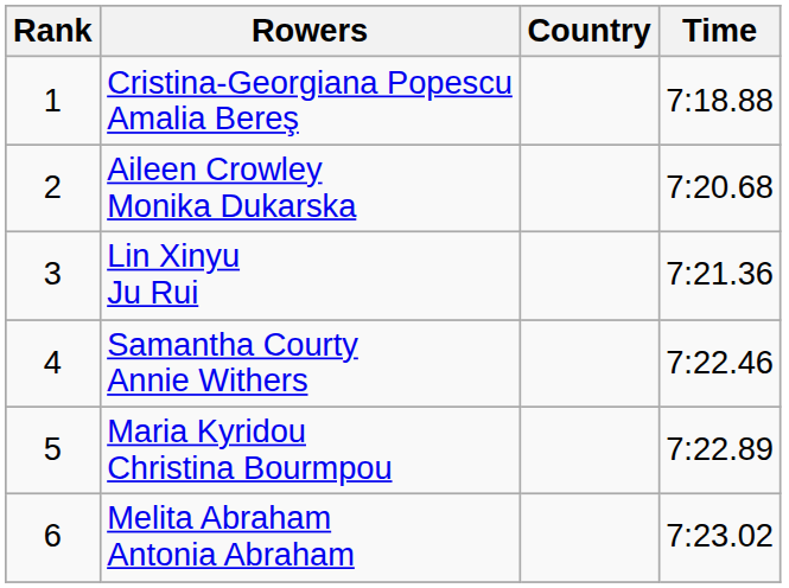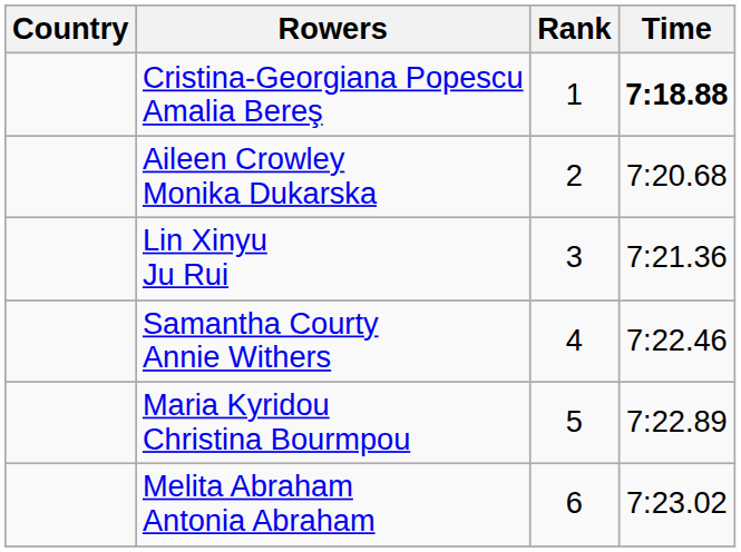 <table class="wikitable" style="text-align:center">
 <tr>
+<th>Country</th>
+<th>Rowers</th>
 <th>Rank</th>
-<th>Rowers</th>
-<th>Country</th>
 <th>Time</th>
 </tr>
 <tr>
+<td align="left"></td>
+<td align="left"><a href='#'>Cristina-Georgiana Popescu</a><br><a href='#'>Amalia Bereş</a></td>
 <td>1</td>
-<td align="left"><a href='#'>Cristina-Georgiana Popescu</a><br><a href='#'>Amalia Bereş</a></td>
-<td align="left"></td>
-<td>7:18.88</td>
+<td><strong>7:18.88</strong></td>
 </tr>
 <tr>
+<td align="left"></td>
+<td align="left"><a href='#'>Aileen Crowley</a><br><a href='#'>Monika Dukarska</a></td>
 <td>2</td>
-<td align="left"><a href='#'>Aileen Crowley</a><br><a href='#'>Monika Dukarska</a></td>
-<td align="left"></td>
 <td>7:20.68</td>
 </tr>
 <tr>
+<td align="left"></td>
+<td align="left"><a href='#'>Lin Xinyu</a><br><a href='#'>Ju Rui</a></td>
 <td>3</td>
-<td align="left"><a href='#'>Lin Xinyu</a><br><a href='#'>Ju Rui</a></td>
-<td align="left"></td>
 <td>7:21.36</td>
 </tr>
 <tr>
+<td align="left"></td>
+<td align="left"><a href='#'>Samantha Courty</a><br><a href='#'>Annie Withers</a></td>
 <td>4</td>
-<td align="left"><a href='#'>Samantha Courty</a><br><a href='#'>Annie Withers</a></td>
-<td align="left"></td>
 <td>7:22.46</td>
 </tr>
 <tr>
+<td align="left"></td>
+<td align="left"><a href='#'>Maria Kyridou</a><br><a href='#'>Christina Bourmpou</a></td>
 <td>5</td>
-<td align="left"><a href='#'>Maria Kyridou</a><br><a href='#'>Christina Bourmpou</a></td>
-<td align="left"></td>
 <td>7:22.89</td>
 </tr>
 <tr>
+<td align="left"></td>
+<td align="left"><a href='#'>Melita Abraham</a><br><a href='#'>Antonia Abraham</a></td>
 <td>6</td>
-<td align="left"><a href='#'>Melita Abraham</a><br><a href='#'>Antonia Abraham</a></td>
-<td align="left"></td>
 <td>7:23.02</td>
 </tr>
 </table>
